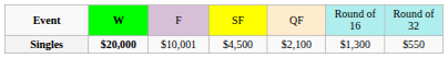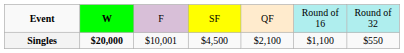 <table class=wikitable style=font-size:95%;text-align:center>
 <tr>
 <td style="width:130px"><strong>Event</strong></td>
 <td style="width:85px; background:lime"><strong>W</strong></td>
 <td style="width:85px; background:thistle">F</td>
 <td style="width:85px; background:#ffff00">SF</td>
 <td style="width:85px; background:#ffebcd">QF</td>
 <td style="width:85px; background:#afeeee">Round of 16</td>
 <td style="width:85px; background:#afeeee">Round of 32</td>
 </tr>
 <tr>
 <th style=background:#f3f3f3>Singles </th>
 <td><strong>$20,000</strong></td>
 <td>$10,001</td>
 <td>$4,500</td>
 <td>$2,100</td>
-<td>$1,300</td>
+<td>$1,100</td>
 <td>$550</td>
 </tr>
 </table>
